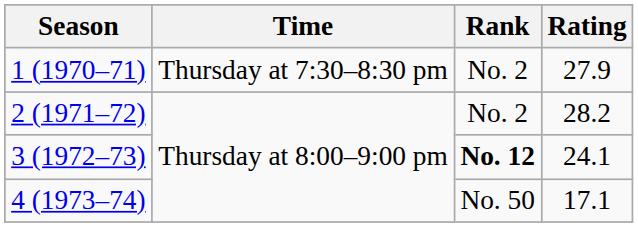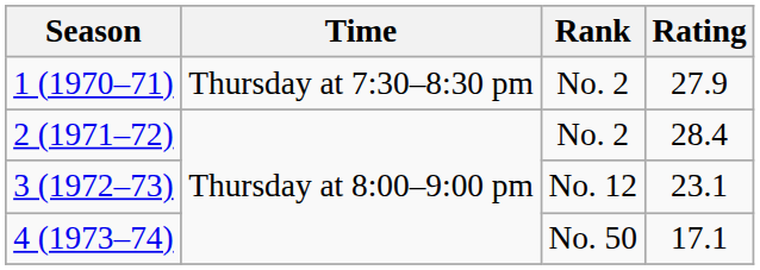 <table class="wikitable" style=text-align:center>
 <tr>
 <th>Season</th>
 <th>Time</th>
 <th>Rank</th>
 <th>Rating</th>
 </tr>
 <tr>
 <td><a href='#'>1 (1970–71)</a></td>
 <td>Thursday at 7:30–8:30 pm</td>
 <td>No. 2</td>
 <td>27.9</td>
 </tr>
 <tr>
 <td><a href='#'>2 (1971–72)</a></td>
 <td rowspan="3">Thursday at 8:00–9:00 pm</td>
 <td>No. 2</td>
-<td>28.2</td>
+<td>28.4</td>
 </tr>
 <tr>
 <td><a href='#'>3 (1972–73)</a></td>
-<td><strong>No. 12</strong></td>
-<td>24.1</td>
+<td>No. 12</td>
+<td>23.1</td>
 </tr>
 <tr>
 <td><a href='#'>4 (1973–74)</a></td>
 <td>No. 50</td>
 <td>17.1</td>
 </tr>
 </table>
